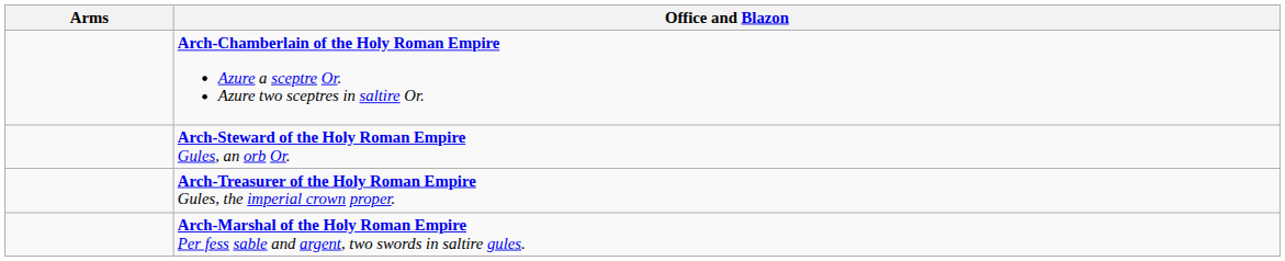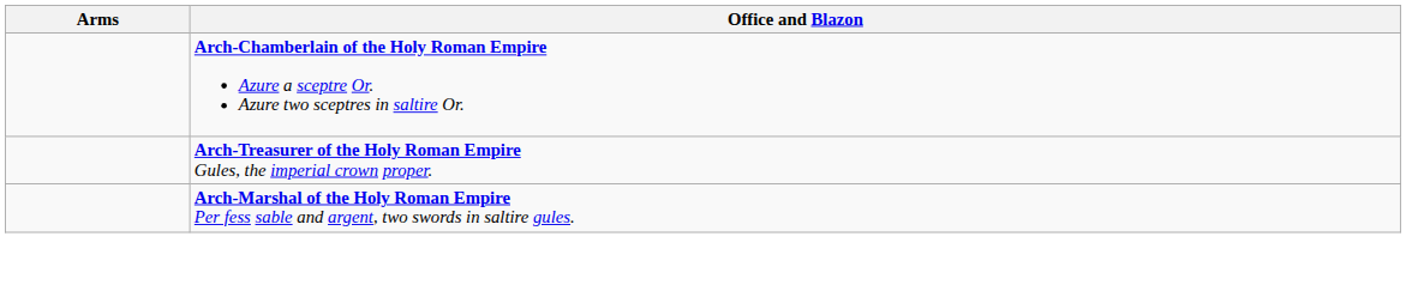 <table class=wikitable width=100%>
 <tr>
 <th scope="col" width="160">Arms</th>
 <th scope="col">Office and <a href='#'>Blazon</a></th>
 </tr>
 <tr valign=top>
 <td align=center> </td>
 <td><strong><a href='#'>Arch-Chamberlain of the Holy Roman Empire</a></strong><br><ul><li><em><a href='#'>Azure</a> a <a href='#'>sceptre</a> <a href='#'>Or</a>.</em></li><li><em>Azure two sceptres in <a href='#'>saltire</a> Or.</em></li></ul></td>
 </tr>
 <tr valign=top>
 <td align=center></td>
-<td><strong><a href='#'>Arch-Steward of the Holy Roman Empire</a></strong><br><em><a href='#'>Gules</a>, an <a href='#'>orb</a> <a href='#'>Or</a>.</em></td>
-</tr>
-<tr valign=top>
-<td align=center></td>
 <td><strong><a href='#'>Arch-Treasurer of the Holy Roman Empire</a></strong><br><em>Gules, the <a href='#'>imperial crown</a> <a href='#'>proper</a>.</em></td>
 </tr>
 <tr valign=top>
 <td align=center></td>
 <td><strong><a href='#'>Arch-Marshal of the Holy Roman Empire</a></strong><br><em><a href='#'>Per fess</a> <a href='#'>sable</a> and <a href='#'>argent</a>, two swords in saltire <a href='#'>gules</a>.</em></td>
 </tr>
 </table>
